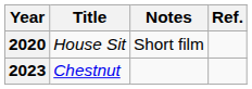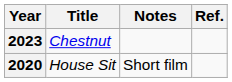 <table class="wikitable sortable plainrowheaders">
 <tr>
 <th scope="col">Year</th>
 <th scope="col">Title</th>
 <th scope="col">Notes</th>
 <th scope="col">Ref.</th>
 </tr>
 <tr>
+<th scope="row">2023</th>
+<td><em><a href='#'>Chestnut</a></em></td>
+<td></td>
+<td align="center"></td>
+</tr>
+<tr>
 <th scope="row">2020</th>
 <td><em>House Sit</em></td>
 <td>Short film</td>
 <td align="center"></td>
 </tr>
-<tr>
-<th scope="row">2023</th>
-<td><em><a href='#'>Chestnut</a></em></td>
-<td></td>
-<td align="center"></td>
-</tr>
 </table>
